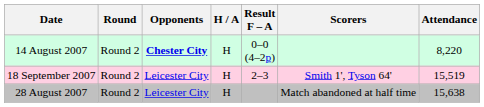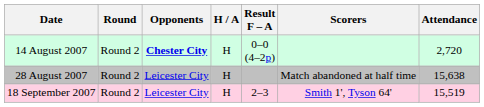 <table class="wikitable" style="text-align:center;">
 <tr>
 <th>Date</th>
 <th>Round</th>
 <th>Opponents</th>
 <th>H / A</th>
 <th>Result<br>F – A</th>
 <th>Scorers</th>
 <th>Attendance</th>
 </tr>
 <tr bgcolor="#d0ffe3">
 <td>14 August 2007</td>
 <td>Round 2</td>
 <td><strong><a href='#'>Chester City</a></strong></td>
 <td>H</td>
 <td>0–0<br>(4–2<a href='#'>p</a>)</td>
 <td></td>
-<td>8,220</td>
+<td>2,720</td>
+</tr>
+<tr bgcolor="silver">
+<td>28 August 2007</td>
+<td>Round 2</td>
+<td><a href='#'>Leicester City</a></td>
+<td>H</td>
+<td></td>
+<td>Match abandoned at half time </td>
+<td>15,638</td>
 </tr>
 <tr bgcolor="#ffd0e3">
 <td>18 September 2007</td>
 <td>Round 2</td>
 <td><a href='#'>Leicester City</a></td>
 <td>H</td>
 <td>2–3</td>
 <td><a href='#'>Smith</a> 1', <a href='#'>Tyson</a> 64'</td>
 <td>15,519</td>
 </tr>
-<tr bgcolor="silver">
-<td>28 August 2007</td>
-<td>Round 2</td>
-<td><a href='#'>Leicester City</a></td>
-<td>H</td>
-<td></td>
-<td>Match abandoned at half time </td>
-<td>15,638</td>
-</tr>
 </table>
